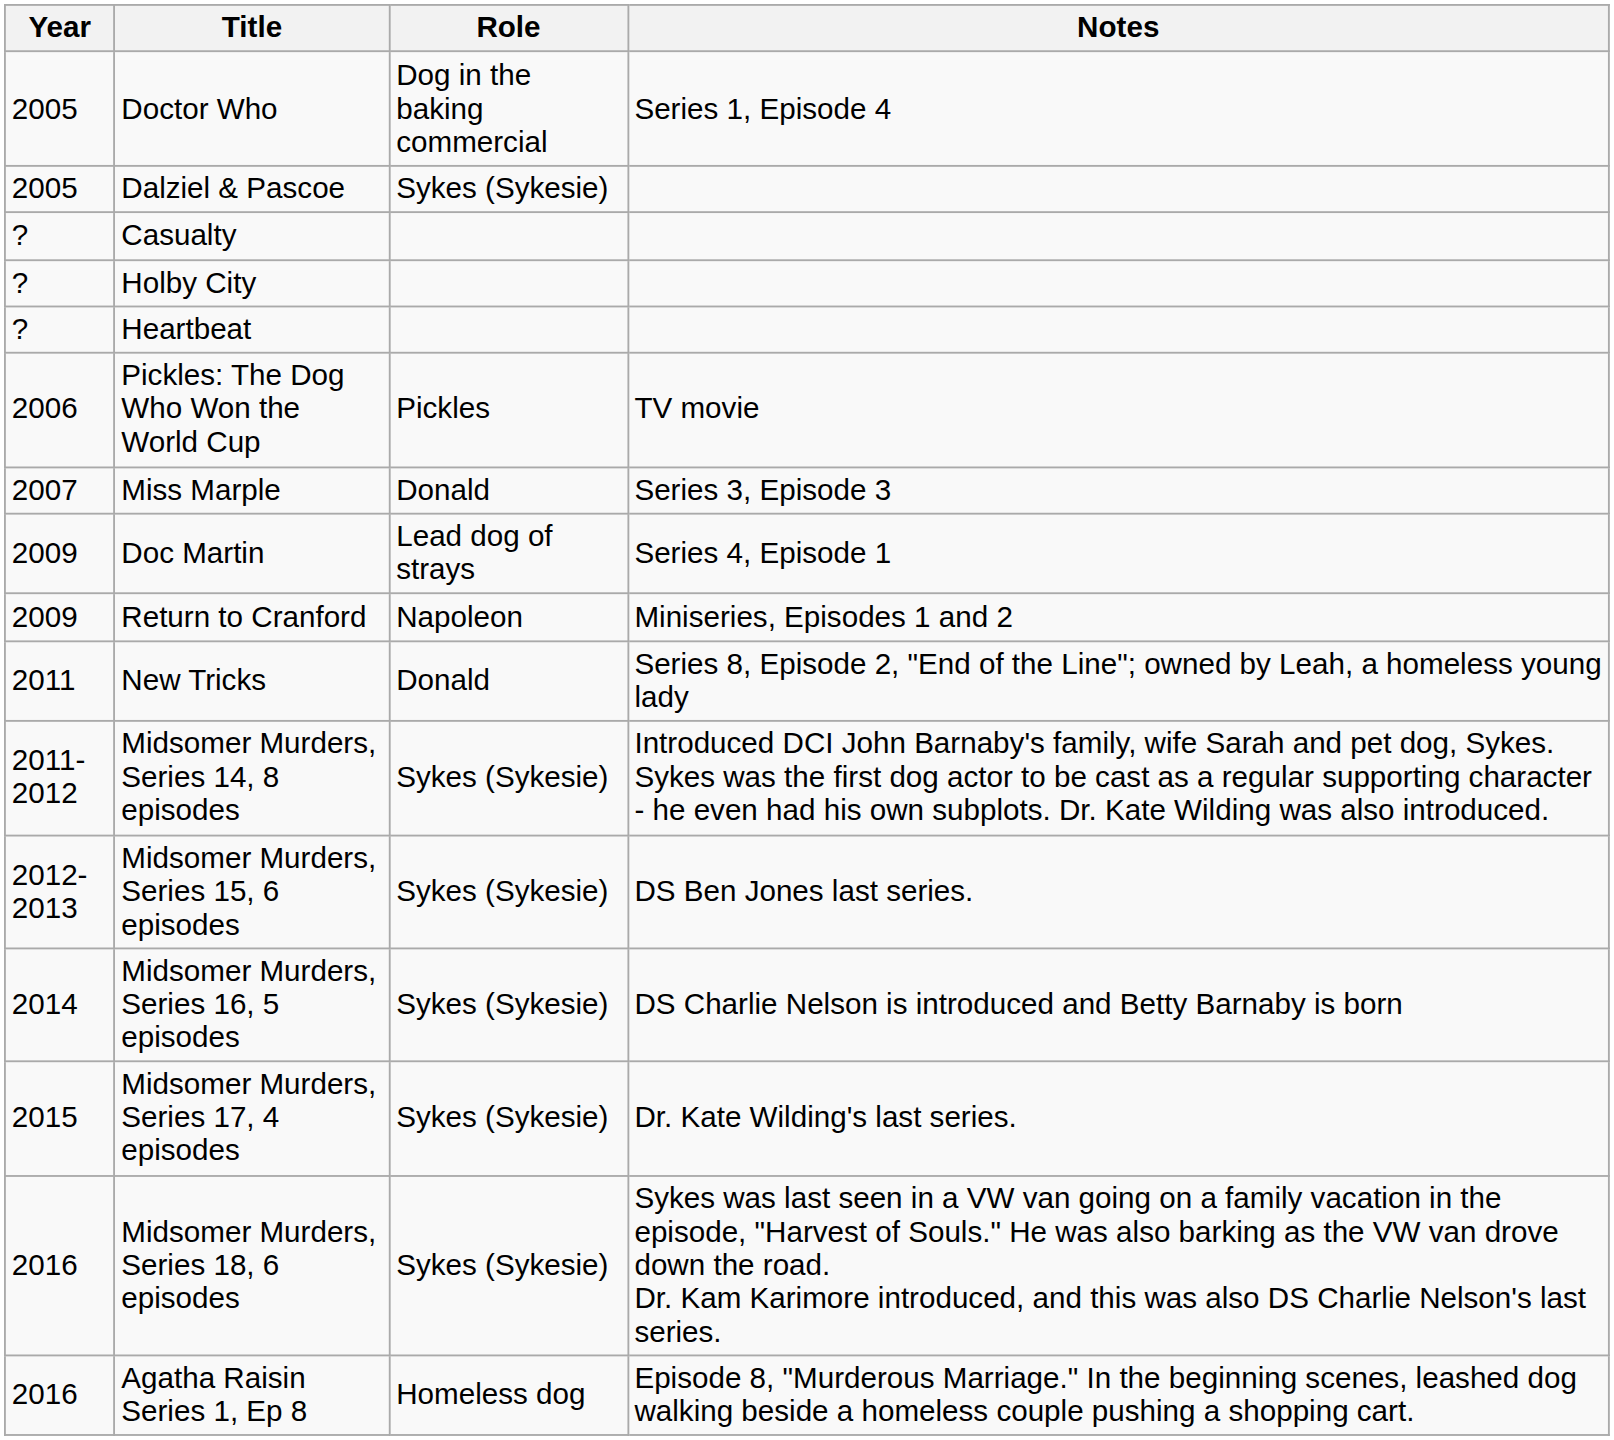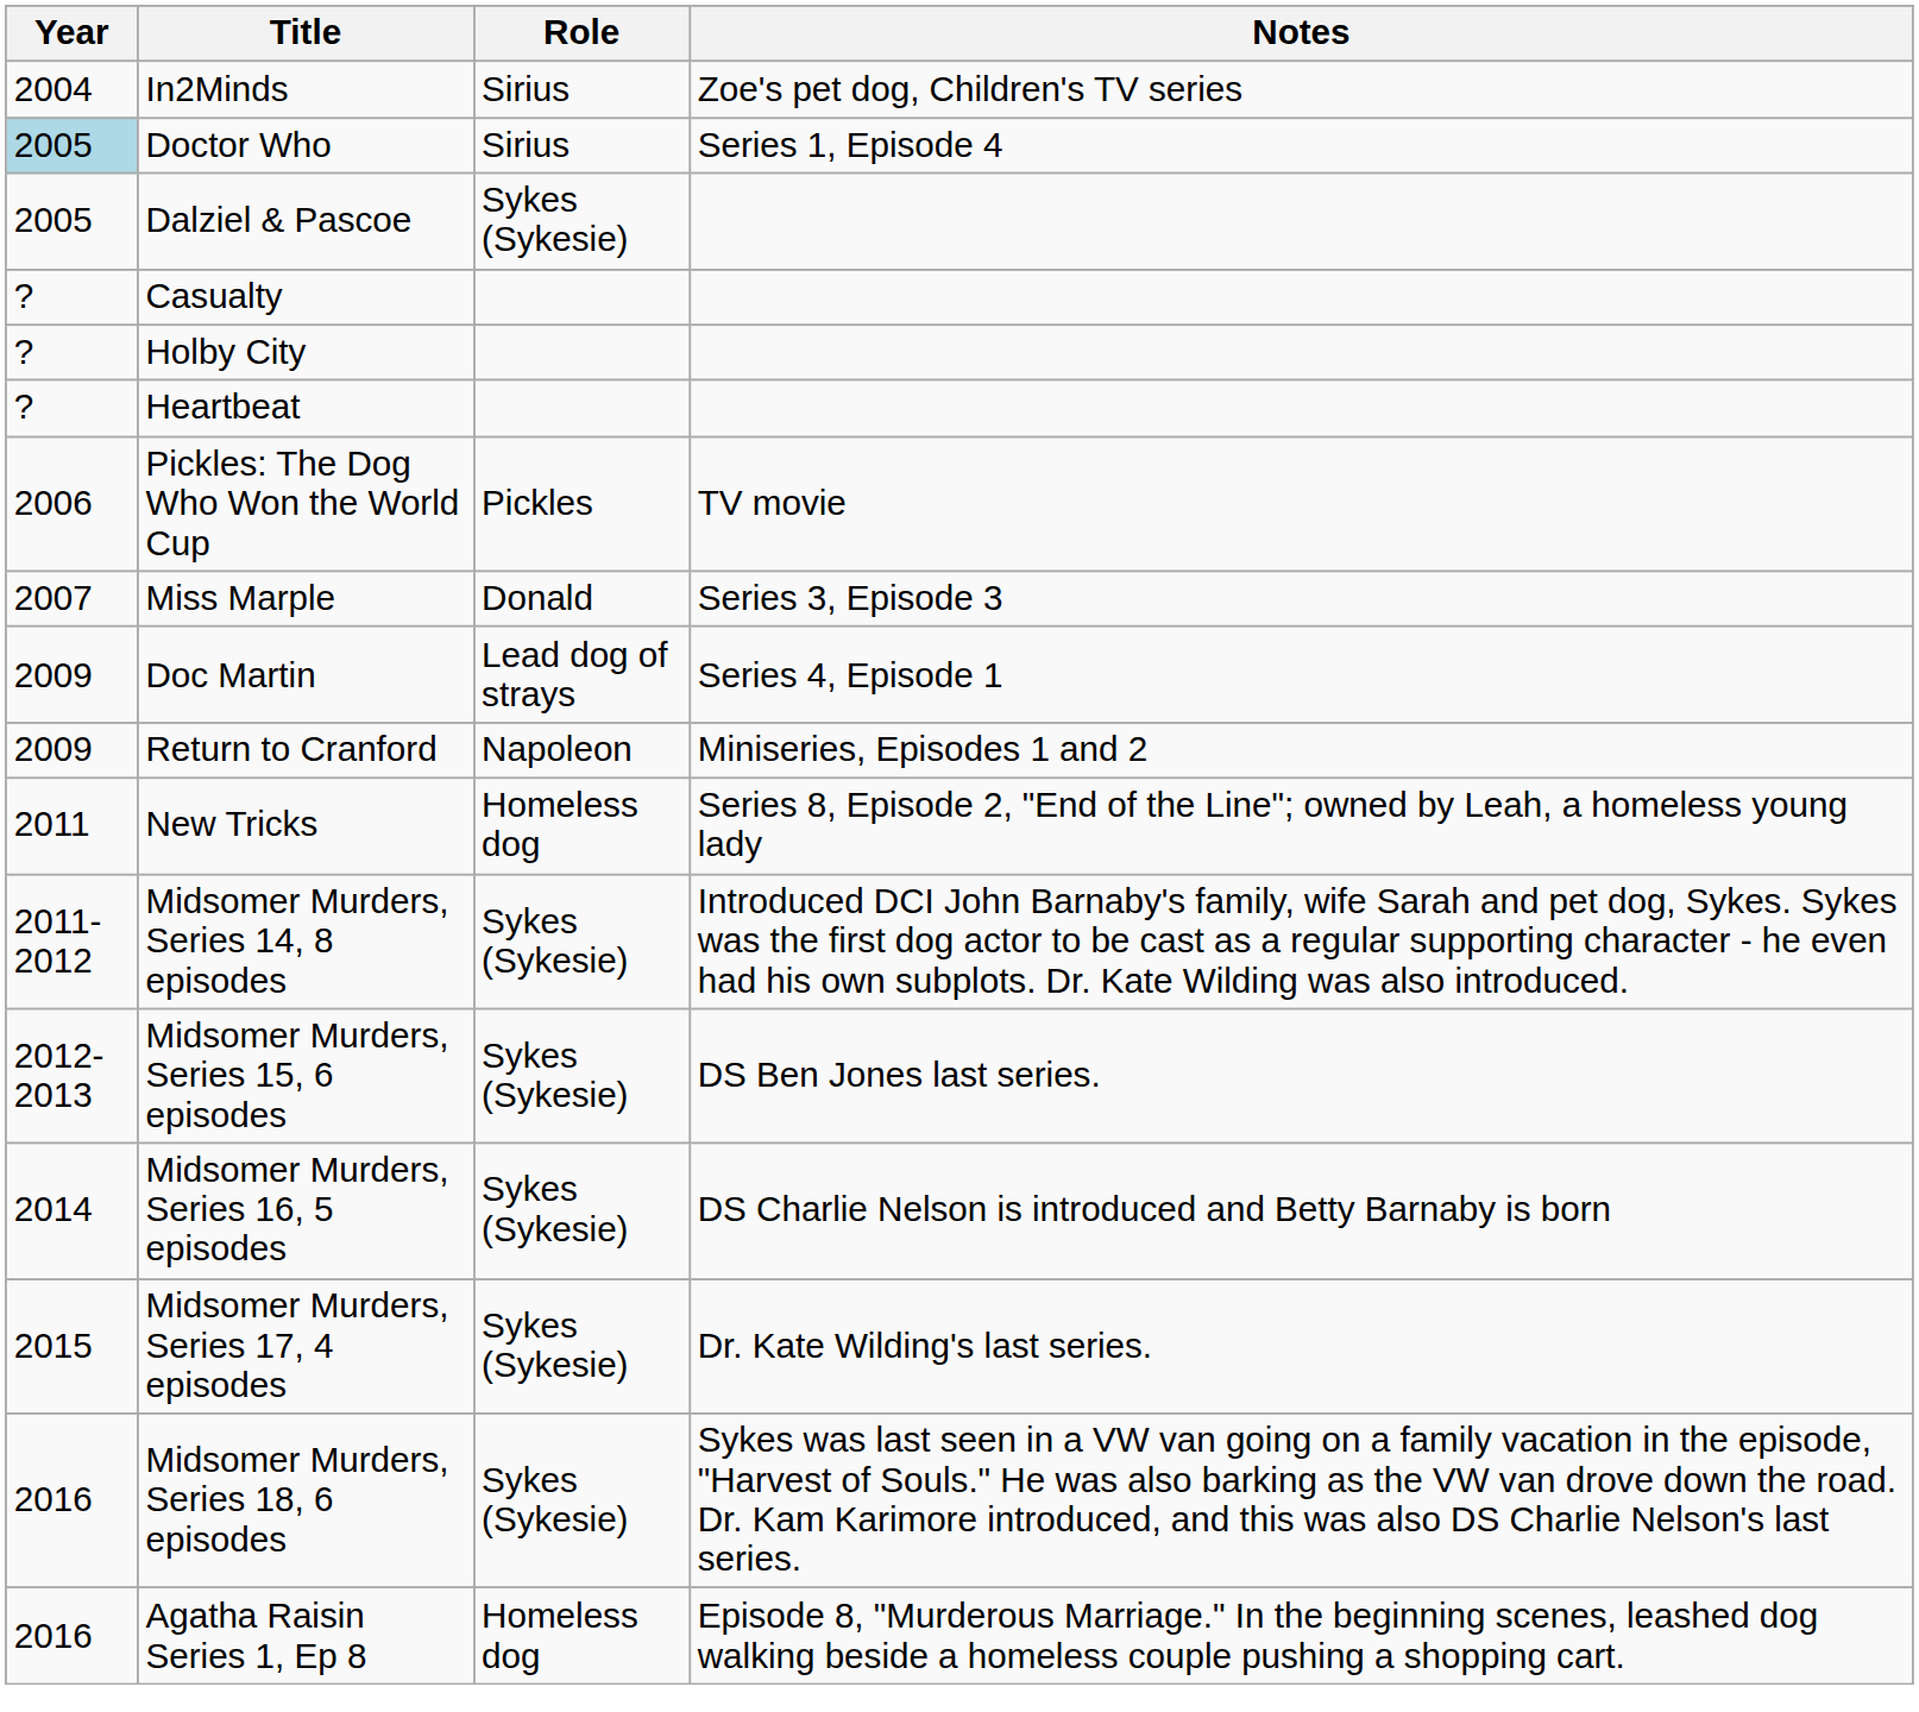 <table class="wikitable">
 <tr>
 <th>Year</th>
 <th>Title</th>
 <th>Role</th>
 <th>Notes</th>
 </tr>
 <tr>
-<td>2005</td>
+<td>2004</td>
+<td>In2Minds</td>
+<td>Sirius</td>
+<td>Zoe's pet dog, Children's TV series</td>
+</tr>
+<tr>
+<td style="background: lightblue;">2005</td>
 <td>Doctor Who</td>
-<td>Dog in the baking commercial</td>
+<td>Sirius</td>
 <td>Series 1, Episode 4</td>
 </tr>
 <tr>
 <td>2005</td>
 <td>Dalziel & Pascoe</td>
 <td>Sykes (Sykesie)</td>
 <td></td>
 </tr>
 <tr>
 <td>?</td>
 <td>Casualty</td>
 <td></td>
 <td></td>
 </tr>
 <tr>
 <td>?</td>
 <td>Holby City</td>
 <td></td>
 <td></td>
 </tr>
 <tr>
 <td>?</td>
 <td>Heartbeat</td>
 <td></td>
 <td></td>
 </tr>
 <tr>
 <td>2006</td>
 <td>Pickles:  The Dog Who Won the World Cup</td>
 <td>Pickles</td>
 <td>TV movie</td>
 </tr>
 <tr>
 <td>2007</td>
 <td>Miss Marple</td>
 <td>Donald</td>
 <td>Series 3, Episode 3</td>
 </tr>
 <tr>
 <td>2009</td>
 <td>Doc Martin</td>
 <td>Lead dog of strays</td>
 <td>Series 4, Episode 1</td>
 </tr>
 <tr>
 <td>2009</td>
 <td>Return to Cranford</td>
 <td>Napoleon</td>
 <td>Miniseries, Episodes 1 and 2</td>
 </tr>
 <tr>
 <td>2011</td>
 <td>New Tricks</td>
-<td>Donald</td>
+<td>Homeless dog</td>
 <td>Series 8, Episode 2, "End of the Line"; owned by Leah, a homeless young lady</td>
 </tr>
 <tr>
 <td>2011-2012</td>
 <td>Midsomer Murders, Series 14, 8 episodes</td>
 <td>Sykes (Sykesie)</td>
 <td>Introduced DCI John Barnaby's family, wife Sarah and pet dog, Sykes. Sykes was the first dog actor to be cast as a regular supporting character - he even had his own subplots.  Dr. Kate Wilding was also introduced.</td>
 </tr>
 <tr>
 <td>2012-2013</td>
 <td>Midsomer Murders, Series 15, 6 episodes</td>
 <td>Sykes (Sykesie)</td>
 <td>DS Ben Jones last series.</td>
 </tr>
 <tr>
 <td>2014</td>
 <td>Midsomer Murders, Series 16, 5 episodes</td>
 <td>Sykes (Sykesie)</td>
 <td>DS Charlie Nelson is introduced and Betty Barnaby is born</td>
 </tr>
 <tr>
 <td>2015</td>
 <td>Midsomer Murders, Series 17, 4 episodes</td>
 <td>Sykes (Sykesie)</td>
 <td>Dr. Kate Wilding's last series.</td>
 </tr>
 <tr>
 <td>2016</td>
 <td>Midsomer Murders, Series 18, 6 episodes</td>
 <td>Sykes (Sykesie)</td>
 <td>Sykes was last seen in a VW van going on a family vacation in the episode, "Harvest of Souls."  He was also barking as the VW van drove down the road.<br>Dr. Kam Karimore introduced, and this was also DS Charlie Nelson's last series.</td>
 </tr>
 <tr>
 <td>2016</td>
 <td>Agatha Raisin Series 1, Ep 8</td>
 <td>Homeless dog</td>
 <td>Episode 8, "Murderous Marriage."  In the beginning scenes, leashed dog walking beside a homeless couple pushing a shopping cart.</td>
 </tr>
 </table>
